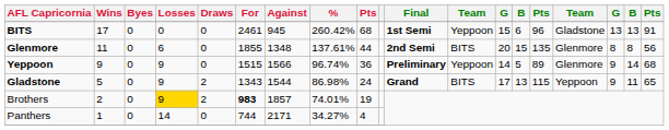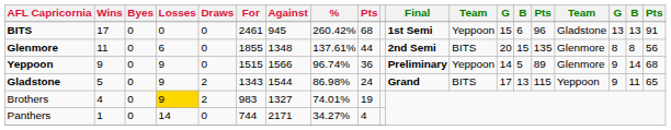 <table class="wikitable">
 <tr>
 <th style="color:crimson">AFL Capricornia</th>
 <th style="color:crimson">Wins</th>
 <th style="color:crimson">Byes</th>
 <th style="color:crimson">Losses</th>
 <th style="color:crimson">Draws</th>
 <th style="color:crimson">For</th>
 <th style="color:crimson">Against</th>
 <th style="color:crimson">%</th>
 <th style="color:crimson">Pts</th>
 <th></th>
 <th style="color:green">Final</th>
 <th style="color:green">Team</th>
 <th style="color:green">G</th>
 <th style="color:green">B</th>
 <th style="color:green">Pts</th>
 <th style="color:green">Team</th>
 <th style="color:green">G</th>
 <th style="color:green">B</th>
 <th style="color:green">Pts</th>
 </tr>
 <tr>
 </tr>
 <tr>
 </tr>
 <tr>
 <td><strong>	BITS	</strong></td>
 <td>17</td>
 <td>0</td>
 <td>0</td>
 <td>0</td>
 <td>2461</td>
 <td>945</td>
 <td>260.42%</td>
 <td>68</td>
 <td></td>
 <td><strong>1st Semi</strong></td>
 <td>Yeppoon</td>
 <td>15</td>
 <td>6</td>
 <td>96</td>
 <td>Gladstone</td>
 <td>13</td>
 <td>13</td>
 <td>91</td>
 </tr>
 <tr>
 <td><strong>	Glenmore	</strong></td>
 <td>11</td>
 <td>0</td>
 <td>6</td>
 <td>0</td>
 <td>1855</td>
 <td>1348</td>
 <td>137.61%</td>
 <td>44</td>
 <td></td>
 <td><strong>2nd Semi</strong></td>
 <td>BITS</td>
 <td>20</td>
 <td>15</td>
 <td>135</td>
 <td>Glenmore</td>
 <td>8</td>
 <td>8</td>
 <td>56</td>
 </tr>
 <tr>
 <td><strong>	Yeppoon	</strong></td>
 <td>9</td>
 <td>0</td>
 <td>9</td>
 <td>0</td>
 <td>1515</td>
 <td>1566</td>
 <td>96.74%</td>
 <td>36</td>
 <td></td>
 <td><strong>Preliminary</strong></td>
 <td>Yeppoon</td>
 <td>14</td>
 <td>5</td>
 <td>89</td>
 <td>Glenmore</td>
 <td>9</td>
 <td>14</td>
 <td>68</td>
 </tr>
 <tr>
 <td><strong>	Gladstone	</strong></td>
 <td>5</td>
 <td>0</td>
 <td>9</td>
 <td>2</td>
 <td>1343</td>
 <td>1544</td>
 <td>86.98%</td>
 <td>24</td>
 <td></td>
 <td><strong>Grand</strong></td>
 <td>BITS</td>
 <td>17</td>
 <td>13</td>
 <td>115</td>
 <td>Yeppoon</td>
 <td>9</td>
 <td>11</td>
 <td>65</td>
 </tr>
 <tr>
 <td>Brothers</td>
-<td>2</td>
+<td>4</td>
 <td>0</td>
 <td style="background: gold;">9</td>
 <td>2</td>
-<td><strong>983</strong></td>
-<td>1857</td>
+<td>983</td>
+<td>1327</td>
 <td>74.01%</td>
 <td>19</td>
 <td></td>
 </tr>
 <tr>
 <td>Panthers</td>
 <td>1</td>
 <td>0</td>
 <td>14</td>
 <td>0</td>
 <td>744</td>
 <td>2171</td>
 <td>34.27%</td>
 <td>4</td>
 <td></td>
 </tr>
 <tr>
 </tr>
 </table>
